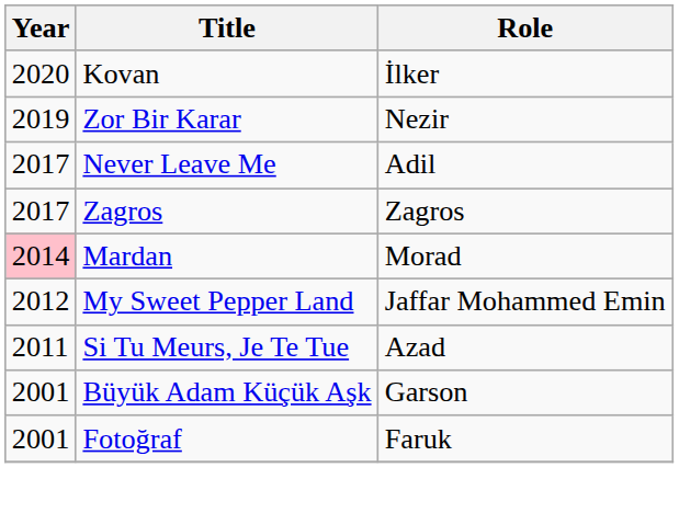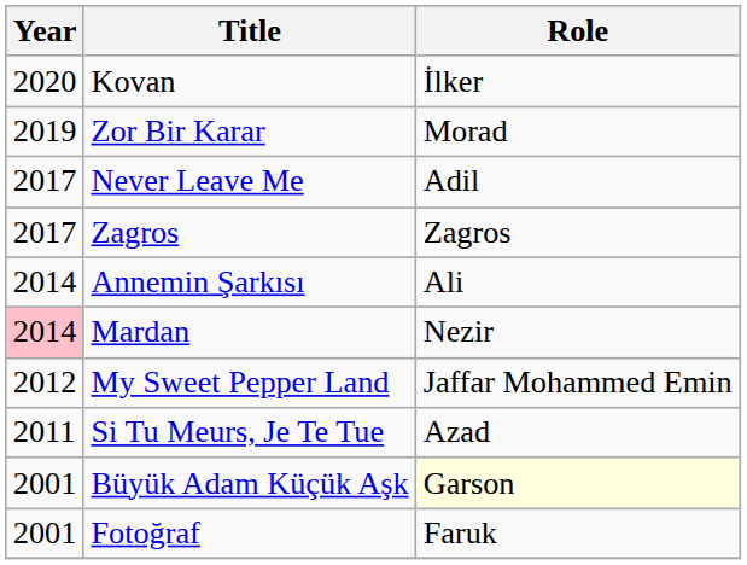 <table class="wikitable">
 <tr>
 <th>Year</th>
 <th>Title</th>
 <th>Role</th>
 </tr>
 <tr>
 <td>2020</td>
 <td>Kovan</td>
 <td>İlker</td>
 </tr>
 <tr>
 <td>2019</td>
 <td><a href='#'>Zor Bir Karar</a></td>
-<td>Nezir</td>
+<td>Morad</td>
 </tr>
 <tr>
 <td>2017</td>
 <td><a href='#'>Never Leave Me</a></td>
 <td>Adil</td>
 </tr>
 <tr>
 <td>2017</td>
 <td><a href='#'>Zagros</a></td>
 <td>Zagros</td>
 </tr>
 <tr>
+<td>2014</td>
+<td><a href='#'>Annemin Şarkısı</a></td>
+<td>Ali</td>
+</tr>
+<tr>
 <td style="background: pink;">2014</td>
 <td><a href='#'>Mardan</a></td>
-<td>Morad</td>
+<td>Nezir</td>
 </tr>
 <tr>
 <td>2012</td>
 <td><a href='#'>My Sweet Pepper Land</a></td>
 <td>Jaffar Mohammed Emin</td>
 </tr>
 <tr>
 <td>2011</td>
 <td><a href='#'>Si Tu Meurs, Je Te Tue</a></td>
 <td>Azad</td>
 </tr>
 <tr>
 <td>2001</td>
 <td><a href='#'>Büyük Adam Küçük Aşk</a></td>
-<td>Garson</td>
+<td style="background: lightyellow;">Garson</td>
 </tr>
 <tr>
 <td>2001</td>
 <td><a href='#'>Fotoğraf</a></td>
 <td>Faruk</td>
 </tr>
 <tr>
 </tr>
 </table>
